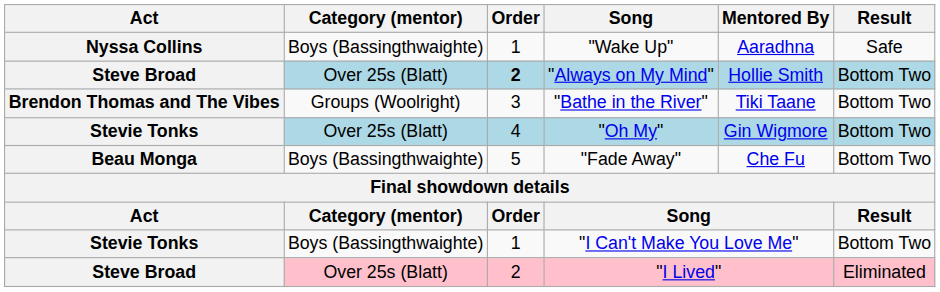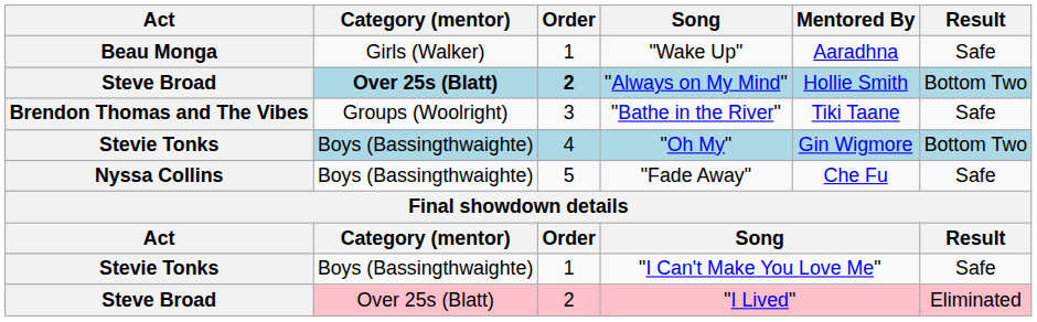 <table class="wikitable plainrowheaders" style="text-align:center;">
 <tr>
 <th scope="col">Act</th>
 <th scope="col">Category (mentor)</th>
 <th scope="col">Order</th>
 <th scope="col">Song</th>
 <th scope="col">Mentored By</th>
 <th scope="col">Result</th>
 </tr>
 <tr>
-<th scope="row">Nyssa Collins</th>
-<td>Boys (Bassingthwaighte)</td>
+<th scope="row">Beau Monga</th>
+<td>Girls (Walker)</td>
 <td>1</td>
 <td>"Wake Up"</td>
 <td><a href='#'>Aaradhna</a></td>
 <td>Safe</td>
 </tr>
 <tr style="background:lightblue;">
 <th scope="row">Steve Broad</th>
-<td>Over 25s (Blatt)</td>
+<td><strong>Over 25s (Blatt)</strong></td>
 <td><strong>2</strong></td>
 <td>"<a href='#'>Always on My Mind</a>"</td>
 <td><a href='#'>Hollie Smith</a></td>
 <td>Bottom Two</td>
 </tr>
 <tr>
 <th scope="row">Brendon Thomas and The Vibes</th>
 <td>Groups (Woolright)</td>
 <td>3</td>
 <td>"<a href='#'>Bathe in the River</a>"</td>
 <td><a href='#'>Tiki Taane</a></td>
-<td>Bottom Two</td>
+<td>Safe</td>
 </tr>
 <tr style="background:lightblue;">
 <th scope="row">Stevie Tonks</th>
-<td>Over 25s (Blatt)</td>
+<td>Boys (Bassingthwaighte)</td>
 <td>4</td>
 <td>"<a href='#'>Oh My</a>"</td>
 <td><a href='#'>Gin Wigmore</a></td>
 <td>Bottom Two</td>
 </tr>
 <tr>
-<th scope="row">Beau Monga</th>
+<th scope="row">Nyssa Collins</th>
 <td>Boys (Bassingthwaighte)</td>
 <td>5</td>
 <td>"Fade Away"</td>
 <td><a href='#'>Che Fu</a></td>
-<td>Bottom Two</td>
+<td>Safe</td>
 </tr>
 <tr>
 <th colspan="6">Final showdown details</th>
 </tr>
 <tr>
 <th scope="col">Act</th>
 <th scope="col">Category (mentor)</th>
 <th scope="col">Order</th>
 <th colspan=2>Song</th>
 <th scope="col">Result</th>
 </tr>
 <tr>
 <th scope="row">Stevie Tonks</th>
 <td>Boys (Bassingthwaighte)</td>
 <td>1</td>
 <td colspan=2>"<a href='#'>I Can't Make You Love Me</a>"</td>
-<td>Bottom Two</td>
+<td>Safe</td>
 </tr>
 <tr style="background:pink;">
 <th scope="row">Steve Broad</th>
 <td>Over 25s (Blatt)</td>
 <td>2</td>
 <td colspan=2>"<a href='#'>I Lived</a>"</td>
 <td>Eliminated</td>
 </tr>
 </table>
